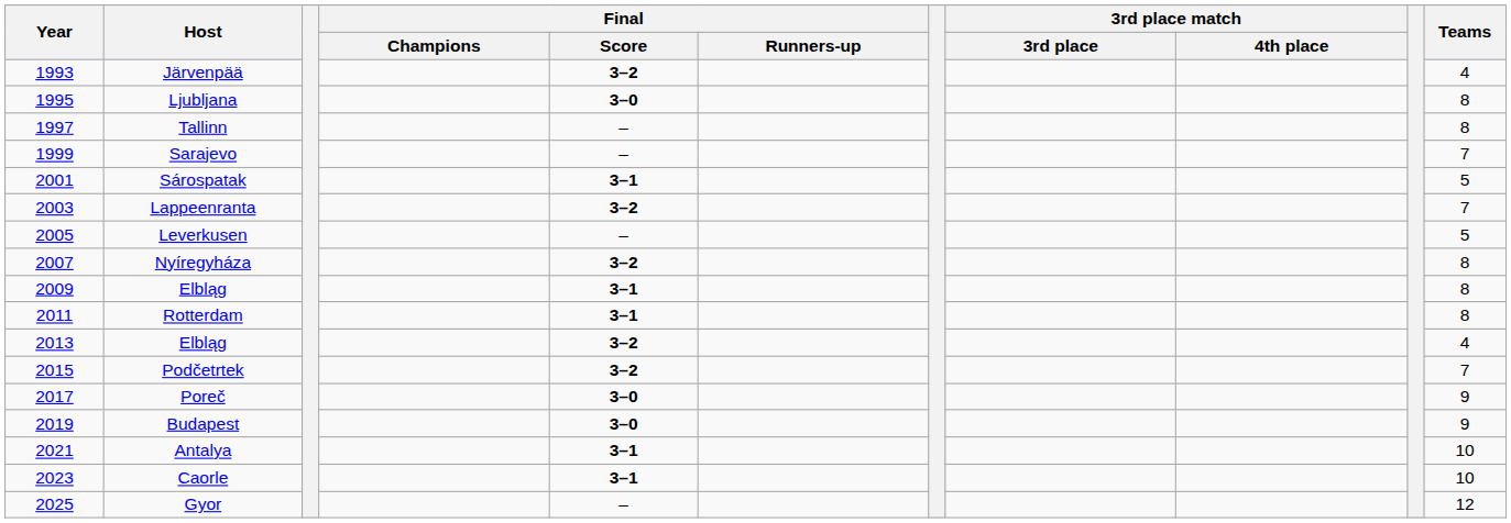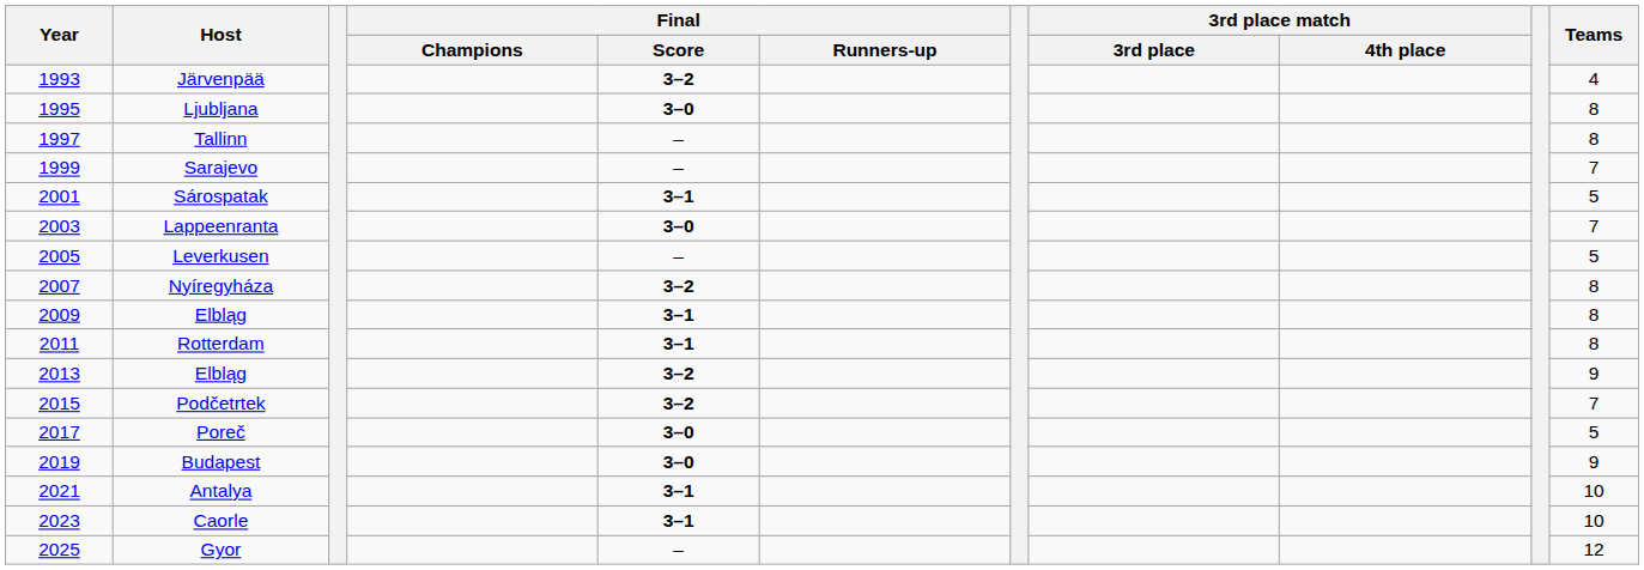 <table class="wikitable" style="font-size:90%; width: 100%; text-align: center;">
 <tr bgcolor=#c1d8ff>
 <th rowspan=2 width=6%>Year</th>
 <th rowspan=2 width=12%>Host</th>
 <th width=1% rowspan=22 bgcolor=ffffff></th>
 <th colspan=3>Final</th>
 <th width=1% rowspan=22 bgcolor=ffffff></th>
 <th colspan=2>3rd place match</th>
 <th width=1% rowspan=22 bgcolor=#ffffff></th>
 <th rowspan=2 width=5%>Teams</th>
 </tr>
 <tr bgcolor=#efefef>
 <th width=14%>Champions</th>
 <th width=9%>Score</th>
 <th width=14%>Runners-up</th>
 <th width=14%>3rd place</th>
 <th width=14%>4th place</th>
 </tr>
 <tr>
 <td><a href='#'>1993</a></td>
 <td> <a href='#'>Järvenpää</a></td>
 <td><strong></strong></td>
 <td><strong>3–2</strong></td>
 <td></td>
 <td></td>
 <td></td>
 <td>4</td>
 </tr>
 <tr>
 <td><a href='#'>1995</a></td>
 <td> <a href='#'>Ljubljana</a></td>
 <td><strong></strong></td>
 <td><strong>3–0</strong></td>
 <td></td>
 <td></td>
 <td></td>
 <td>8</td>
 </tr>
 <tr>
 <td><a href='#'>1997</a></td>
 <td> <a href='#'>Tallinn</a></td>
 <td><strong></strong></td>
 <td>–</td>
 <td></td>
 <td></td>
 <td></td>
 <td>8</td>
 </tr>
 <tr>
 <td><a href='#'>1999</a></td>
 <td> <a href='#'>Sarajevo</a></td>
 <td><strong></strong></td>
 <td>–</td>
 <td></td>
 <td></td>
 <td></td>
 <td>7</td>
 </tr>
 <tr>
 <td><a href='#'>2001</a></td>
 <td> <a href='#'>Sárospatak</a></td>
 <td><strong></strong></td>
 <td><strong>3–1</strong></td>
 <td></td>
 <td></td>
 <td></td>
 <td>5</td>
 </tr>
 <tr>
 <td><a href='#'>2003</a></td>
 <td> <a href='#'>Lappeenranta</a></td>
 <td><strong></strong></td>
-<td><strong>3–2</strong></td>
+<td><strong>3–0</strong></td>
 <td></td>
 <td></td>
 <td></td>
 <td>7</td>
 </tr>
 <tr>
 <td><a href='#'>2005</a></td>
 <td> <a href='#'>Leverkusen</a></td>
 <td><strong></strong></td>
 <td>–</td>
 <td></td>
 <td></td>
 <td></td>
 <td>5</td>
 </tr>
 <tr>
 <td><a href='#'>2007</a></td>
 <td> <a href='#'>Nyíregyháza</a></td>
 <td><strong></strong></td>
 <td><strong>3–2</strong></td>
 <td></td>
 <td></td>
 <td></td>
 <td>8</td>
 </tr>
 <tr>
 <td><a href='#'>2009</a></td>
 <td> <a href='#'>Elbląg</a></td>
 <td><strong></strong></td>
 <td><strong>3–1</strong></td>
 <td></td>
 <td></td>
 <td></td>
 <td>8</td>
 </tr>
 <tr>
 <td><a href='#'>2011</a></td>
 <td> <a href='#'>Rotterdam</a></td>
 <td><strong></strong></td>
 <td><strong>3–1</strong></td>
 <td></td>
 <td></td>
 <td></td>
 <td>8</td>
 </tr>
 <tr>
 <td><a href='#'>2013</a></td>
 <td> <a href='#'>Elbląg</a></td>
 <td><strong></strong></td>
 <td><strong>3–2</strong></td>
 <td></td>
 <td></td>
 <td></td>
-<td>4</td>
+<td>9</td>
 </tr>
 <tr>
 <td><a href='#'>2015</a></td>
 <td> <a href='#'>Podčetrtek</a></td>
 <td><strong></strong></td>
 <td><strong>3–2</strong></td>
 <td></td>
 <td></td>
 <td></td>
 <td>7</td>
 </tr>
 <tr>
 <td><a href='#'>2017</a></td>
 <td> <a href='#'>Poreč</a></td>
 <td><strong></strong></td>
 <td><strong>3–0</strong></td>
 <td></td>
 <td></td>
 <td></td>
-<td>9</td>
+<td>5</td>
 </tr>
 <tr>
 <td><a href='#'>2019</a></td>
 <td> <a href='#'>Budapest</a></td>
 <td><strong></strong></td>
 <td><strong>3–0</strong></td>
 <td></td>
 <td></td>
 <td></td>
 <td>9</td>
 </tr>
 <tr>
 <td><a href='#'>2021</a></td>
 <td> <a href='#'>Antalya</a></td>
 <td><strong></strong></td>
 <td><strong>3–1</strong></td>
 <td></td>
 <td></td>
 <td></td>
 <td>10</td>
 </tr>
 <tr>
 <td><a href='#'>2023</a></td>
 <td> <a href='#'>Caorle</a></td>
 <td><strong></strong></td>
 <td><strong>3–1</strong></td>
 <td></td>
 <td></td>
 <td></td>
 <td>10</td>
 </tr>
 <tr>
 <td><a href='#'>2025</a></td>
 <td> <a href='#'>Gyor</a></td>
 <td></td>
 <td>–</td>
 <td></td>
 <td></td>
 <td></td>
 <td>12</td>
 </tr>
 </table>
